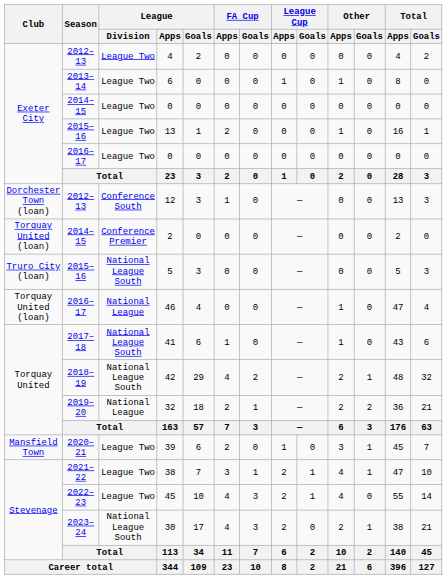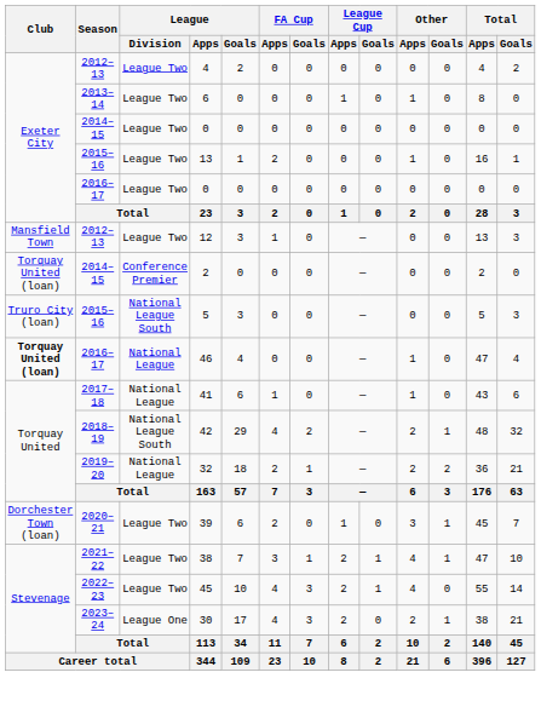 <table class=wikitable style="text-align: center">
 <tr>
 <th rowspan=2>Club</th>
 <th rowspan=2>Season</th>
 <th colspan=3>League</th>
 <th colspan=2><a href='#'>FA Cup</a></th>
 <th colspan=2><a href='#'>League Cup</a></th>
 <th colspan=2>Other</th>
 <th colspan=2>Total</th>
 </tr>
 <tr>
 <th>Division</th>
 <th>Apps</th>
 <th>Goals</th>
 <th>Apps</th>
 <th>Goals</th>
 <th>Apps</th>
 <th>Goals</th>
 <th>Apps</th>
 <th>Goals</th>
 <th>Apps</th>
 <th>Goals</th>
 </tr>
 <tr>
 <td rowspan=6><a href='#'>Exeter City</a></td>
 <td><a href='#'>2012–13</a></td>
 <td><a href='#'>League Two</a></td>
 <td>4</td>
 <td>2</td>
 <td>0</td>
 <td>0</td>
 <td>0</td>
 <td>0</td>
 <td>0</td>
 <td>0</td>
 <td>4</td>
 <td>2</td>
 </tr>
 <tr>
 <td><a href='#'>2013–14</a></td>
 <td>League Two</td>
 <td>6</td>
 <td>0</td>
 <td>0</td>
 <td>0</td>
 <td>1</td>
 <td>0</td>
 <td>1</td>
 <td>0</td>
 <td>8</td>
 <td>0</td>
 </tr>
 <tr>
 <td><a href='#'>2014–15</a></td>
 <td>League Two</td>
 <td>0</td>
 <td>0</td>
 <td>0</td>
 <td>0</td>
 <td>0</td>
 <td>0</td>
 <td>0</td>
 <td>0</td>
 <td>0</td>
 <td>0</td>
 </tr>
 <tr>
 <td><a href='#'>2015–16</a></td>
 <td>League Two</td>
 <td>13</td>
 <td>1</td>
 <td>2</td>
 <td>0</td>
 <td>0</td>
 <td>0</td>
 <td>1</td>
 <td>0</td>
 <td>16</td>
 <td>1</td>
 </tr>
 <tr>
 <td><a href='#'>2016–17</a></td>
 <td>League Two</td>
 <td>0</td>
 <td>0</td>
 <td>0</td>
 <td>0</td>
 <td>0</td>
 <td>0</td>
 <td>0</td>
 <td>0</td>
 <td>0</td>
 <td>0</td>
 </tr>
 <tr>
 <th colspan=2>Total</th>
 <th>23</th>
 <th>3</th>
 <th>2</th>
 <th>0</th>
 <th>1</th>
 <th>0</th>
 <th>2</th>
 <th>0</th>
 <th>28</th>
 <th>3</th>
 </tr>
 <tr>
-<td><a href='#'>Dorchester Town</a> (loan)</td>
+<td><a href='#'>Mansfield Town</a></td>
 <td><a href='#'>2012–13</a></td>
-<td><a href='#'>Conference South</a></td>
+<td>League Two</td>
 <td>12</td>
 <td>3</td>
 <td>1</td>
 <td>0</td>
 <td colspan=2>—</td>
 <td>0</td>
 <td>0</td>
 <td>13</td>
 <td>3</td>
 </tr>
 <tr>
 <td><a href='#'>Torquay United</a> (loan)</td>
 <td><a href='#'>2014–15</a></td>
 <td><a href='#'>Conference Premier</a></td>
 <td>2</td>
 <td>0</td>
 <td>0</td>
 <td>0</td>
 <td colspan=2>—</td>
 <td>0</td>
 <td>0</td>
 <td>2</td>
 <td>0</td>
 </tr>
 <tr>
 <td><a href='#'>Truro City</a> (loan)</td>
 <td><a href='#'>2015–16</a></td>
 <td><a href='#'>National League South</a></td>
 <td>5</td>
 <td>3</td>
 <td>0</td>
 <td>0</td>
 <td colspan=2>—</td>
 <td>0</td>
 <td>0</td>
 <td>5</td>
 <td>3</td>
 </tr>
 <tr>
-<td>Torquay United (loan)</td>
+<td><strong>Torquay United (loan)</strong></td>
 <td><a href='#'>2016–17</a></td>
 <td><a href='#'>National League</a></td>
 <td>46</td>
 <td>4</td>
 <td>0</td>
 <td>0</td>
 <td colspan=2>—</td>
 <td>1</td>
 <td>0</td>
 <td>47</td>
 <td>4</td>
 </tr>
 <tr>
 <td rowspan=4>Torquay United</td>
 <td><a href='#'>2017–18</a></td>
-<td><a href='#'>National League South</a></td>
+<td>National League</td>
 <td>41</td>
 <td>6</td>
 <td>1</td>
 <td>0</td>
 <td colspan=2>—</td>
 <td>1</td>
 <td>0</td>
 <td>43</td>
 <td>6</td>
 </tr>
 <tr>
 <td><a href='#'>2018–19</a></td>
 <td>National League South</td>
 <td>42</td>
 <td>29</td>
 <td>4</td>
 <td>2</td>
 <td colspan=2>—</td>
 <td>2</td>
 <td>1</td>
 <td>48</td>
 <td>32</td>
 </tr>
 <tr>
 <td><a href='#'>2019–20</a></td>
 <td>National League</td>
 <td>32</td>
 <td>18</td>
 <td>2</td>
 <td>1</td>
 <td colspan=2>—</td>
 <td>2</td>
 <td>2</td>
 <td>36</td>
 <td>21</td>
 </tr>
 <tr>
 <th colspan=2>Total</th>
 <th>163</th>
 <th>57</th>
 <th>7</th>
 <th>3</th>
 <th colspan=2>—</th>
 <th>6</th>
 <th>3</th>
 <th>176</th>
 <th>63</th>
 </tr>
 <tr>
-<td><a href='#'>Mansfield Town</a></td>
+<td><a href='#'>Dorchester Town</a> (loan)</td>
 <td><a href='#'>2020–21</a></td>
 <td>League Two</td>
 <td>39</td>
 <td>6</td>
 <td>2</td>
 <td>0</td>
 <td>1</td>
 <td>0</td>
 <td>3</td>
 <td>1</td>
 <td>45</td>
 <td>7</td>
 </tr>
 <tr>
 <td rowspan="4"><a href='#'>Stevenage</a></td>
 <td><a href='#'>2021–22</a></td>
 <td>League Two</td>
 <td>38</td>
 <td>7</td>
 <td>3</td>
 <td>1</td>
 <td>2</td>
 <td>1</td>
 <td>4</td>
 <td>1</td>
 <td>47</td>
 <td>10</td>
 </tr>
 <tr>
 <td><a href='#'>2022–23</a></td>
 <td>League Two</td>
 <td>45</td>
 <td>10</td>
 <td>4</td>
 <td>3</td>
 <td>2</td>
 <td>1</td>
 <td>4</td>
 <td>0</td>
 <td>55</td>
 <td>14</td>
 </tr>
 <tr>
 <td><a href='#'>2023–24</a></td>
-<td>National League South</td>
+<td>League One</td>
 <td>30</td>
 <td>17</td>
 <td>4</td>
 <td>3</td>
 <td>2</td>
 <td>0</td>
 <td>2</td>
 <td>1</td>
 <td>38</td>
 <td>21</td>
 </tr>
 <tr>
 <th colspan="2">Total</th>
 <th>113</th>
 <th>34</th>
 <th>11</th>
 <th>7</th>
 <th>6</th>
 <th>2</th>
 <th>10</th>
 <th>2</th>
 <th>140</th>
 <th>45</th>
 </tr>
 <tr>
 <th colspan=3>Career total</th>
 <th>344</th>
 <th>109</th>
 <th>23</th>
 <th>10</th>
 <th>8</th>
 <th>2</th>
 <th>21</th>
 <th>6</th>
 <th>396</th>
 <th>127</th>
 </tr>
 </table>
